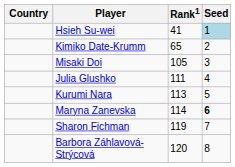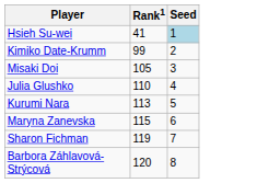 <table class="sortable wikitable">
 <tr>
-<th style="width:70px;">Country</th>
 <th style="width:175px;">Player</th>
 <th>Rank<sup>1</sup></th>
 <th>Seed</th>
 </tr>
 <tr>
-<td></td>
 <td><a href='#'>Hsieh Su-wei</a></td>
 <td>41</td>
 <td style="background: lightblue;">1</td>
 </tr>
 <tr>
-<td></td>
 <td><a href='#'>Kimiko Date-Krumm</a></td>
-<td>65</td>
+<td>99</td>
 <td>2</td>
 </tr>
 <tr>
-<td></td>
 <td><a href='#'>Misaki Doi</a></td>
 <td>105</td>
 <td>3</td>
 </tr>
 <tr>
-<td></td>
 <td><a href='#'>Julia Glushko</a></td>
-<td>111</td>
+<td>110</td>
 <td>4</td>
 </tr>
 <tr>
-<td></td>
 <td><a href='#'>Kurumi Nara</a></td>
 <td>113</td>
 <td>5</td>
 </tr>
 <tr>
-<td></td>
 <td><a href='#'>Maryna Zanevska</a></td>
-<td>114</td>
-<td><strong>6</strong></td>
+<td>115</td>
+<td>6</td>
 </tr>
 <tr>
-<td></td>
 <td><a href='#'>Sharon Fichman</a></td>
 <td>119</td>
 <td>7</td>
 </tr>
 <tr>
-<td></td>
 <td><a href='#'>Barbora Záhlavová-Strýcová</a></td>
 <td>120</td>
 <td>8</td>
 </tr>
 </table>
